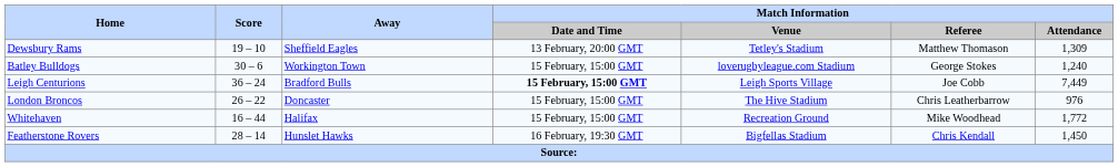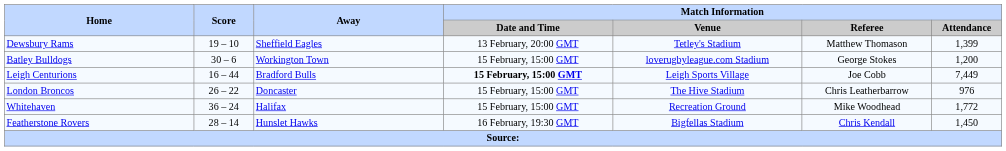 <table border="1" cellpadding="3" cellspacing="0" style="border-collapse:collapse; text-align:center; width:100%;">
 <tr style="background:#c1d8ff;">
 <th rowspan="2" style="width:19%;">Home</th>
 <th rowspan="2" style="width:6%;">Score</th>
 <th rowspan="2" style="width:19%;">Away</th>
 <th colspan=6>Match Information</th>
 </tr>
 <tr style="background:#ccc;">
 <th width=17%>Date and Time</th>
 <th width=19%>Venue</th>
 <th width=13%>Referee</th>
 <th width=7%>Attendance</th>
 </tr>
 <tr style="background:#f5faff;">
 <td align=left> <a href='#'>Dewsbury Rams</a></td>
 <td>19 – 10</td>
 <td align=left> <a href='#'>Sheffield Eagles</a></td>
 <td>13 February, 20:00 <a href='#'>GMT</a></td>
 <td><a href='#'>Tetley's Stadium</a></td>
 <td>Matthew Thomason</td>
-<td>1,309</td>
+<td>1,399</td>
 </tr>
 <tr style="background:#f5faff;">
 <td align=left> <a href='#'>Batley Bulldogs</a></td>
 <td>30 – 6</td>
 <td align=left> <a href='#'>Workington Town</a></td>
 <td>15 February, 15:00 <a href='#'>GMT</a></td>
 <td><a href='#'>loverugbyleague.com Stadium</a></td>
 <td>George Stokes</td>
-<td>1,240</td>
+<td>1,200</td>
 </tr>
 <tr style="background:#f5faff;">
 <td align=left> <a href='#'>Leigh Centurions</a></td>
-<td>36 – 24</td>
+<td>16 – 44</td>
 <td align=left> <a href='#'>Bradford Bulls</a></td>
 <td><strong>15 February, 15:00 <a href='#'>GMT</a></strong></td>
 <td><a href='#'>Leigh Sports Village</a></td>
 <td>Joe Cobb</td>
 <td>7,449</td>
 </tr>
 <tr style="background:#f5faff;">
 <td align=left> <a href='#'>London Broncos</a></td>
 <td>26 – 22</td>
 <td align=left> <a href='#'>Doncaster</a></td>
 <td>15 February, 15:00 <a href='#'>GMT</a></td>
 <td><a href='#'>The Hive Stadium</a></td>
 <td>Chris Leatherbarrow</td>
 <td>976</td>
 </tr>
 <tr style="background:#f5faff;">
 <td align=left> <a href='#'>Whitehaven</a></td>
-<td>16 – 44</td>
+<td>36 – 24</td>
 <td align=left> <a href='#'>Halifax</a></td>
 <td>15 February, 15:00 <a href='#'>GMT</a></td>
 <td><a href='#'>Recreation Ground</a></td>
 <td>Mike Woodhead</td>
 <td>1,772</td>
 </tr>
 <tr style="background:#f5faff;">
 <td align=left> <a href='#'>Featherstone Rovers</a></td>
 <td>28 – 14</td>
 <td align=left> <a href='#'>Hunslet Hawks</a></td>
 <td>16 February, 19:30 <a href='#'>GMT</a></td>
 <td><a href='#'>Bigfellas Stadium</a></td>
 <td><a href='#'>Chris Kendall</a></td>
 <td>1,450</td>
 </tr>
 <tr style="background:#c1d8ff;">
 <th colspan=12>Source:</th>
 </tr>
 </table>
